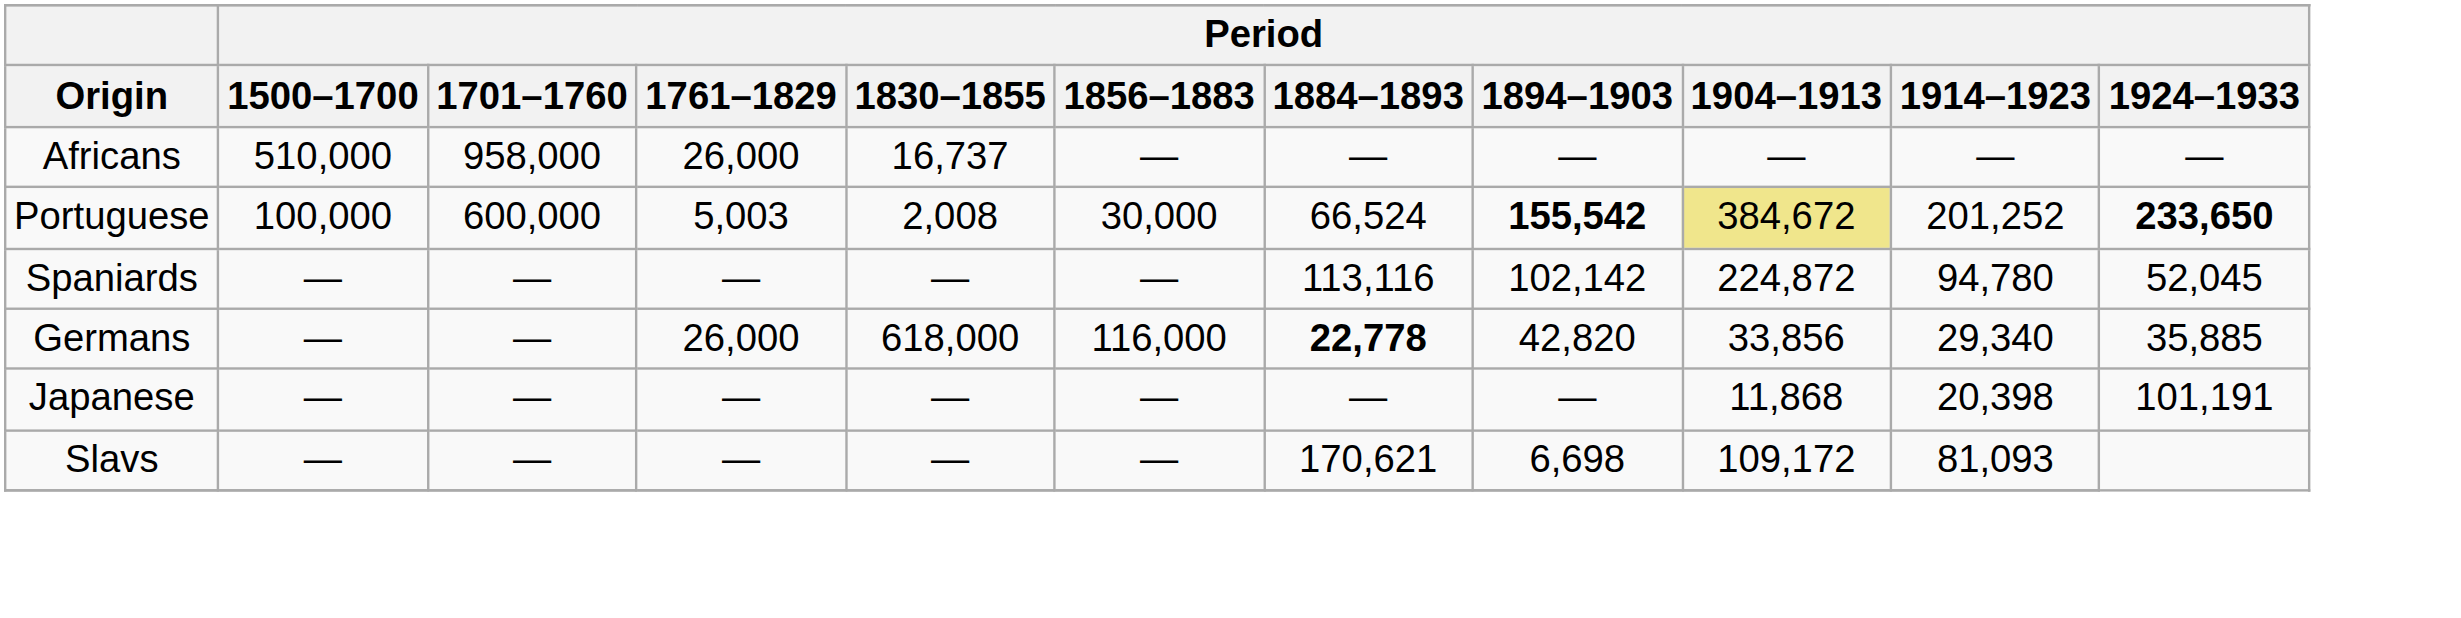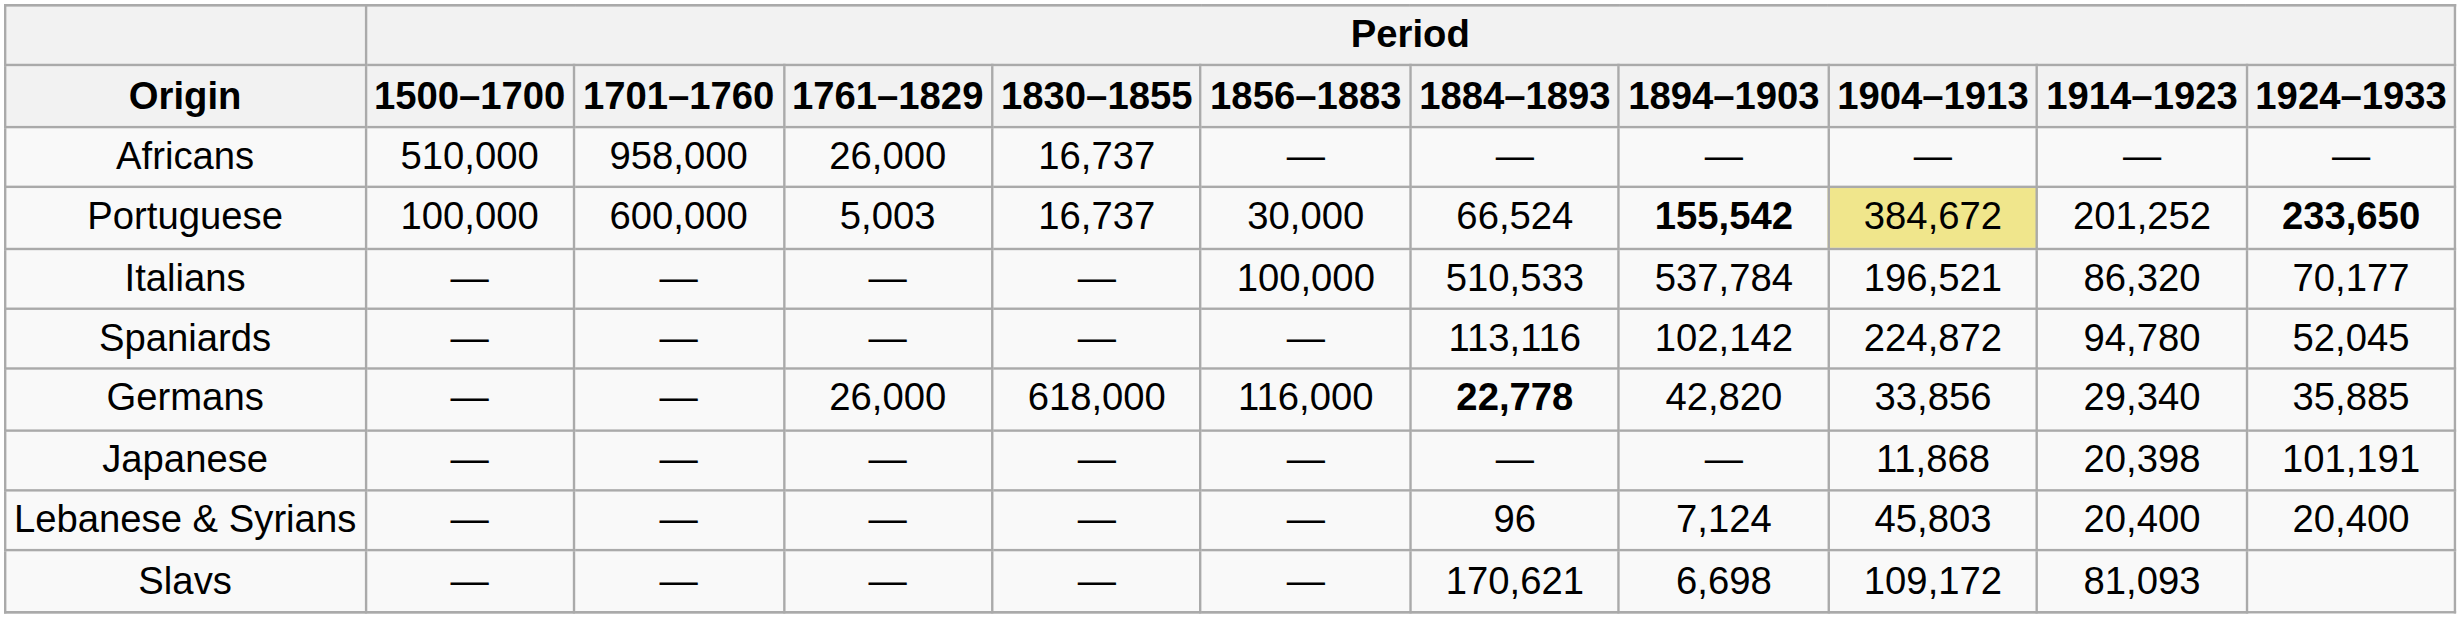 <table class="wikitable">
 <tr align="middle">
 </tr>
 <tr align="middle">
 <th></th>
 <th colspan="10">Period</th>
 </tr>
 <tr align="middle">
 <th>Origin</th>
 <th>1500–1700</th>
 <th>1701–1760</th>
 <th>1761–1829</th>
 <th>1830–1855</th>
 <th>1856–1883</th>
 <th>1884–1893</th>
 <th>1894–1903</th>
 <th>1904–1913</th>
 <th>1914–1923</th>
 <th>1924–1933</th>
 </tr>
 <tr align="middle">
 <td> Africans</td>
 <td>510,000</td>
 <td>958,000</td>
 <td>26,000</td>
 <td>16,737</td>
 <td align="center">—</td>
 <td align="center">—</td>
 <td align="center">—</td>
 <td align="center">—</td>
 <td align="center">—</td>
 <td align="center">—</td>
 </tr>
 <tr align="middle">
 <td> Portuguese</td>
 <td>100,000</td>
 <td>600,000</td>
 <td>5,003</td>
-<td>2,008</td>
+<td>16,737</td>
 <td>30,000</td>
 <td>66,524</td>
 <td><strong>155,542</strong></td>
 <td style="background: khaki;">384,672</td>
 <td>201,252</td>
 <td><strong>233,650</strong></td>
+</tr>
+<tr align="middle">
+<td> Italians</td>
+<td align="center">—</td>
+<td align="center">—</td>
+<td align="center">—</td>
+<td align="center">—</td>
+<td>100,000</td>
+<td>510,533</td>
+<td>537,784</td>
+<td>196,521</td>
+<td>86,320</td>
+<td>70,177</td>
 </tr>
 <tr align="middle">
 <td> Spaniards</td>
 <td align="center">—</td>
 <td align="center">—</td>
 <td align="center">—</td>
 <td align="center">—</td>
 <td align="center">—</td>
 <td>113,116</td>
 <td>102,142</td>
 <td>224,872</td>
 <td>94,780</td>
 <td>52,045</td>
 </tr>
 <tr align="middle">
 <td> Germans</td>
 <td align="center">—</td>
 <td align="center">—</td>
 <td>26,000</td>
 <td>618,000</td>
 <td>116,000</td>
 <td><strong>22,778</strong></td>
 <td>42,820</td>
 <td>33,856</td>
 <td>29,340</td>
 <td>35,885</td>
 </tr>
 <tr align="middle">
 <td> Japanese</td>
 <td align="center">—</td>
 <td align="center">—</td>
 <td align="center">—</td>
 <td align="center">—</td>
 <td align="center">—</td>
 <td align="center">—</td>
 <td align="center">—</td>
 <td>11,868</td>
 <td>20,398</td>
 <td>101,191</td>
 </tr>
 <tr align="middle">
+<td> Lebanese & Syrians</td>
+<td align="center">—</td>
+<td align="center">—</td>
+<td align="center">—</td>
+<td align="center">—</td>
+<td align="center">—</td>
+<td>96</td>
+<td>7,124</td>
+<td>45,803</td>
+<td>20,400</td>
+<td>20,400</td>
+</tr>
+<tr align="middle">
 <td> Slavs</td>
 <td align="center">—</td>
 <td align="center">—</td>
 <td align="center">—</td>
 <td align="center">—</td>
 <td align="center">—</td>
 <td>170,621</td>
 <td>6,698</td>
 <td>109,172</td>
 <td>81,093</td>
 </tr>
 <tr align="middle">
 </tr>
 </table>
